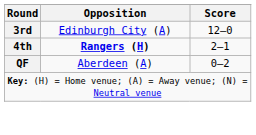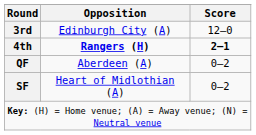 <table class="wikitable plainrowheaders" style="text-align:center;margin:0">
 <tr>
 </tr>
 <tr>
 <th scope="col" style="width:25px">Round</th>
 <th scope="col" style="width:180px">Opposition</th>
 <th scope="col" style="width:70px">Score</th>
 </tr>
 <tr>
 <th scope=row style="text-align:center">3rd</th>
 <td><a href='#'>Edinburgh City</a> (<a href='#'>A</a>)</td>
 <td>12–0</td>
 </tr>
 <tr>
 <th scope=row style="text-align:center">4th</th>
 <td><strong><a href='#'>Rangers</a> (<a href='#'>H</a>)</strong></td>
-<td>2–1</td>
+<td><strong>2–1</strong></td>
 </tr>
 <tr>
 <th scope=row style="text-align:center">QF</th>
 <td><a href='#'>Aberdeen</a> (<a href='#'>A</a>)</td>
 <td>0–2</td>
 </tr>
 <tr>
+<th scope=row style="text-align:center">SF</th>
+<td><a href='#'>Heart of Midlothian</a> (<a href='#'>A</a>)</td>
+<td>0–2</td>
+</tr>
+<tr>
 <td colspan="3"><small><strong>Key:</strong> (H) = Home venue; (A) = Away venue; (N) = <a href='#'>Neutral venue</a></small></td>
 </tr>
 </table>
